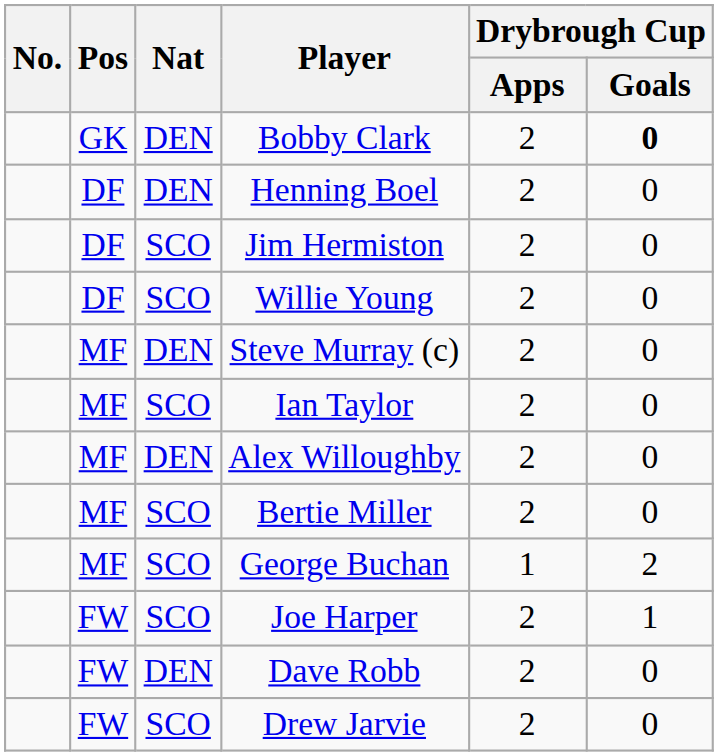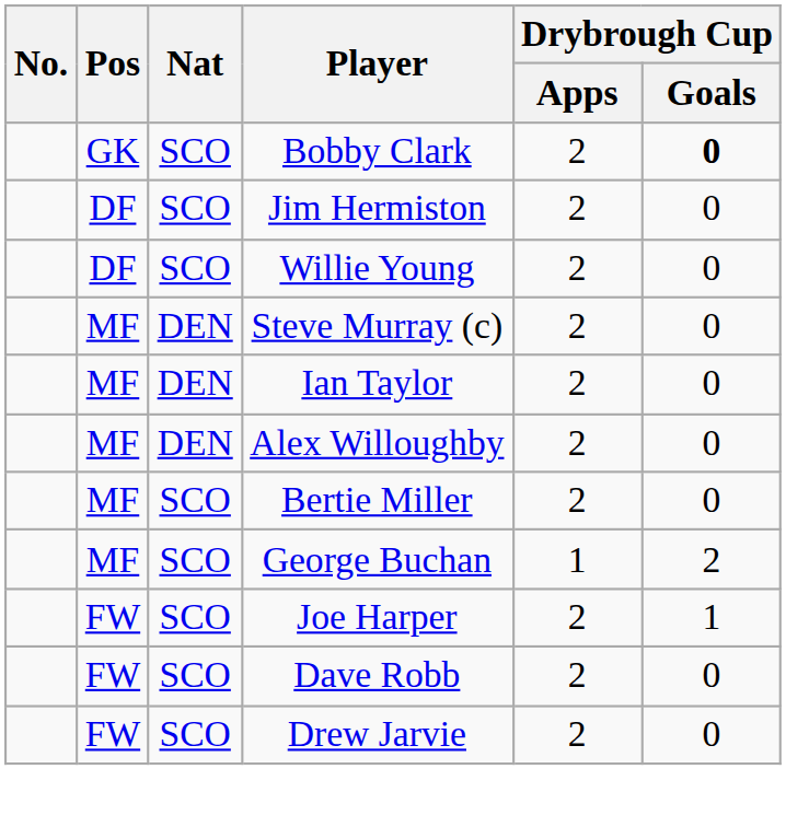 <table class="wikitable sortable" style="text-align: center;">
 <tr>
 <th rowspan="2"><abbr>No.</abbr></th>
 <th rowspan="2"><abbr>Pos</abbr></th>
 <th rowspan="2"><abbr>Nat</abbr></th>
 <th rowspan="2">Player</th>
 <th colspan="2">Drybrough Cup</th>
 </tr>
 <tr>
 <th>Apps</th>
 <th>Goals</th>
 </tr>
 <tr>
 <td></td>
 <td><a href='#'>GK</a></td>
-<td> <a href='#'>DEN</a></td>
+<td> <a href='#'>SCO</a></td>
 <td><a href='#'>Bobby Clark</a></td>
 <td>2</td>
 <td><strong>0</strong></td>
-</tr>
-<tr>
-<td></td>
-<td><a href='#'>DF</a></td>
-<td> <a href='#'>DEN</a></td>
-<td><a href='#'>Henning Boel</a></td>
-<td>2</td>
-<td>0</td>
 </tr>
 <tr>
 <td></td>
 <td><a href='#'>DF</a></td>
 <td> <a href='#'>SCO</a></td>
 <td><a href='#'>Jim Hermiston</a></td>
 <td>2</td>
 <td>0</td>
 </tr>
 <tr>
 <td></td>
 <td><a href='#'>DF</a></td>
 <td> <a href='#'>SCO</a></td>
 <td><a href='#'>Willie Young</a></td>
 <td>2</td>
 <td>0</td>
 </tr>
 <tr>
 <td></td>
 <td><a href='#'>MF</a></td>
 <td> <a href='#'>DEN</a></td>
 <td><a href='#'>Steve Murray</a> (c)</td>
 <td>2</td>
 <td>0</td>
 </tr>
 <tr>
 <td></td>
 <td><a href='#'>MF</a></td>
-<td> <a href='#'>SCO</a></td>
+<td> <a href='#'>DEN</a></td>
 <td><a href='#'>Ian Taylor</a></td>
 <td>2</td>
 <td>0</td>
 </tr>
 <tr>
 <td></td>
 <td><a href='#'>MF</a></td>
 <td> <a href='#'>DEN</a></td>
 <td><a href='#'>Alex Willoughby</a></td>
 <td>2</td>
 <td>0</td>
 </tr>
 <tr>
 <td></td>
 <td><a href='#'>MF</a></td>
 <td> <a href='#'>SCO</a></td>
 <td><a href='#'>Bertie Miller</a></td>
 <td>2</td>
 <td>0</td>
 </tr>
 <tr>
 <td></td>
 <td><a href='#'>MF</a></td>
 <td> <a href='#'>SCO</a></td>
 <td><a href='#'>George Buchan</a></td>
 <td>1</td>
 <td>2</td>
 </tr>
 <tr>
 <td></td>
 <td><a href='#'>FW</a></td>
 <td> <a href='#'>SCO</a></td>
 <td><a href='#'>Joe Harper</a></td>
 <td>2</td>
 <td>1</td>
 </tr>
 <tr>
 <td></td>
 <td><a href='#'>FW</a></td>
-<td> <a href='#'>DEN</a></td>
+<td> <a href='#'>SCO</a></td>
 <td><a href='#'>Dave Robb</a></td>
 <td>2</td>
 <td>0</td>
 </tr>
 <tr>
 <td></td>
 <td><a href='#'>FW</a></td>
 <td> <a href='#'>SCO</a></td>
 <td><a href='#'>Drew Jarvie</a></td>
 <td>2</td>
 <td>0</td>
 </tr>
 </table>
